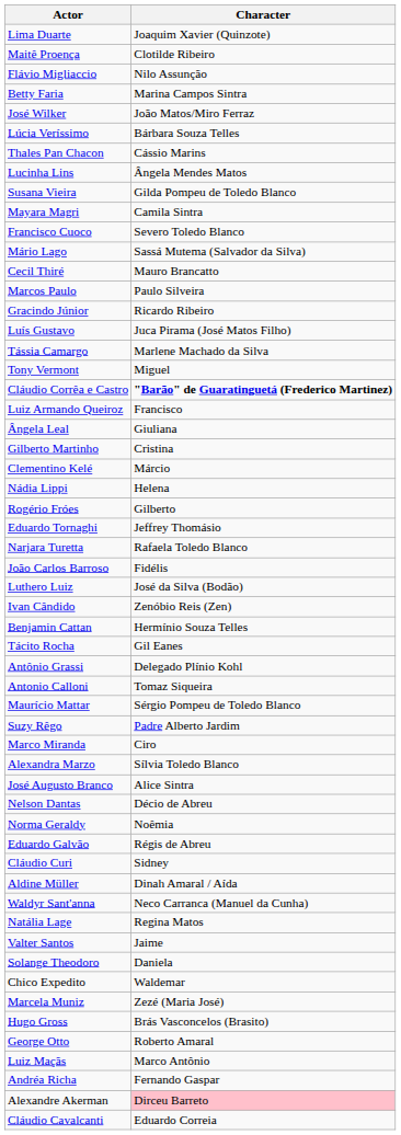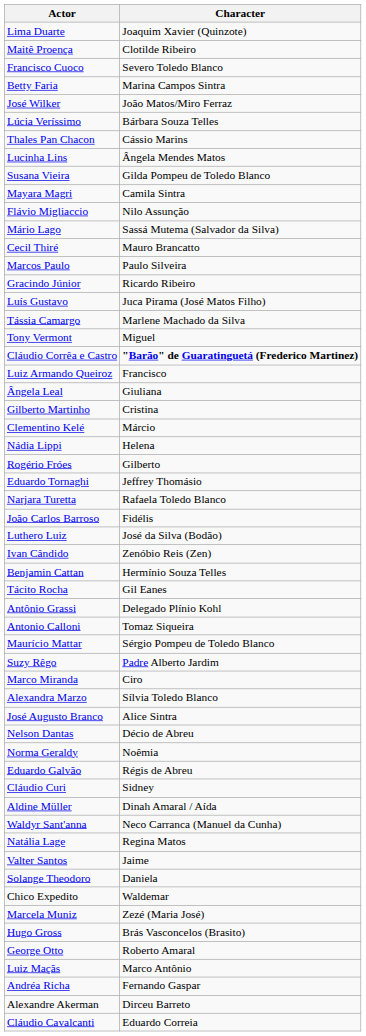 <table class="wikitable sortable">
 <tr>
 <th>Actor</th>
 <th>Character</th>
 </tr>
 <tr>
 <td><a href='#'>Lima Duarte</a></td>
 <td>Joaquim Xavier (Quinzote)</td>
 </tr>
 <tr>
 <td><a href='#'>Maitê Proença</a></td>
 <td>Clotilde Ribeiro</td>
 </tr>
 <tr>
-<td><a href='#'>Flávio Migliaccio</a></td>
-<td>Nilo Assunção</td>
+<td><a href='#'>Francisco Cuoco</a></td>
+<td>Severo Toledo Blanco</td>
 </tr>
 <tr>
 <td><a href='#'>Betty Faria</a></td>
 <td>Marina Campos Sintra</td>
 </tr>
 <tr>
 <td><a href='#'>José Wilker</a></td>
 <td>João Matos/Miro Ferraz</td>
 </tr>
 <tr>
 <td><a href='#'>Lúcia Veríssimo</a></td>
 <td>Bárbara Souza Telles</td>
 </tr>
 <tr>
 <td><a href='#'>Thales Pan Chacon</a></td>
 <td>Cássio Marins</td>
 </tr>
 <tr>
 <td><a href='#'>Lucinha Lins</a></td>
 <td>Ângela Mendes Matos</td>
 </tr>
 <tr>
 <td><a href='#'>Susana Vieira</a></td>
 <td>Gilda Pompeu de Toledo Blanco</td>
 </tr>
 <tr>
 <td><a href='#'>Mayara Magri</a></td>
 <td>Camila Sintra</td>
 </tr>
 <tr>
-<td><a href='#'>Francisco Cuoco</a></td>
-<td>Severo Toledo Blanco</td>
+<td><a href='#'>Flávio Migliaccio</a></td>
+<td>Nilo Assunção</td>
 </tr>
 <tr>
 <td><a href='#'>Mário Lago</a></td>
 <td>Sassá Mutema (Salvador da Silva)</td>
 </tr>
 <tr>
 <td><a href='#'>Cecil Thiré</a></td>
 <td>Mauro Brancatto</td>
 </tr>
 <tr>
 <td><a href='#'>Marcos Paulo</a></td>
 <td>Paulo Silveira</td>
 </tr>
 <tr>
 <td><a href='#'>Gracindo Júnior</a></td>
 <td>Ricardo Ribeiro</td>
 </tr>
 <tr>
 <td><a href='#'>Luís Gustavo</a></td>
 <td>Juca Pirama (José Matos Filho)</td>
 </tr>
 <tr>
 <td><a href='#'>Tássia Camargo</a></td>
 <td>Marlene Machado da Silva</td>
 </tr>
 <tr>
 <td><a href='#'>Tony Vermont</a></td>
 <td>Miguel</td>
 </tr>
 <tr>
 <td><a href='#'>Cláudio Corrêa e Castro</a></td>
 <td><strong>"<a href='#'>Barão</a>" de <a href='#'>Guaratinguetá</a> (Frederico Martinez)</strong></td>
 </tr>
 <tr>
 <td><a href='#'>Luiz Armando Queiroz</a></td>
 <td>Francisco</td>
 </tr>
 <tr>
 <td><a href='#'>Ângela Leal</a></td>
 <td>Giuliana</td>
 </tr>
 <tr>
 <td><a href='#'>Gilberto Martinho</a></td>
 <td>Cristina</td>
 </tr>
 <tr>
 <td><a href='#'>Clementino Kelé</a></td>
 <td>Márcio</td>
 </tr>
 <tr>
 <td><a href='#'>Nádia Lippi</a></td>
 <td>Helena</td>
 </tr>
 <tr>
 <td><a href='#'>Rogério Fróes</a></td>
 <td>Gilberto</td>
 </tr>
 <tr>
 <td><a href='#'>Eduardo Tornaghi</a></td>
 <td>Jeffrey Thomásio</td>
 </tr>
 <tr>
 <td><a href='#'>Narjara Turetta</a></td>
 <td>Rafaela Toledo Blanco</td>
 </tr>
 <tr>
 <td><a href='#'>João Carlos Barroso</a></td>
 <td>Fidélis</td>
 </tr>
 <tr>
 <td><a href='#'>Luthero Luiz</a></td>
 <td>José da Silva (Bodão)</td>
 </tr>
 <tr>
 <td><a href='#'>Ivan Cândido</a></td>
 <td>Zenóbio Reis (Zen)</td>
 </tr>
 <tr>
 <td><a href='#'>Benjamin Cattan</a></td>
 <td>Hermínio Souza Telles</td>
 </tr>
 <tr>
 <td><a href='#'>Tácito Rocha</a></td>
 <td>Gil Eanes</td>
 </tr>
 <tr>
 <td><a href='#'>Antônio Grassi</a></td>
 <td>Delegado Plínio Kohl</td>
 </tr>
 <tr>
 <td><a href='#'>Antonio Calloni</a></td>
 <td>Tomaz Siqueira</td>
 </tr>
 <tr>
 <td><a href='#'>Maurício Mattar</a></td>
 <td>Sérgio Pompeu de Toledo Blanco</td>
 </tr>
 <tr>
 <td><a href='#'>Suzy Rêgo</a></td>
 <td><a href='#'>Padre</a> Alberto Jardim</td>
 </tr>
 <tr>
 <td><a href='#'>Marco Miranda</a></td>
 <td>Ciro</td>
 </tr>
 <tr>
 <td><a href='#'>Alexandra Marzo</a></td>
 <td>Sílvia Toledo Blanco</td>
 </tr>
 <tr>
 <td><a href='#'>José Augusto Branco</a></td>
 <td>Alice Sintra</td>
 </tr>
 <tr>
 <td><a href='#'>Nelson Dantas</a></td>
 <td>Décio de Abreu</td>
 </tr>
 <tr>
 <td><a href='#'>Norma Geraldy</a></td>
 <td>Noêmia</td>
 </tr>
 <tr>
 <td><a href='#'>Eduardo Galvão</a></td>
 <td>Régis de Abreu</td>
 </tr>
 <tr>
 <td><a href='#'>Cláudio Curi</a></td>
 <td>Sidney</td>
 </tr>
 <tr>
 <td><a href='#'>Aldine Müller</a></td>
 <td>Dinah Amaral / Aída</td>
 </tr>
 <tr>
 <td><a href='#'>Waldyr Sant'anna</a></td>
 <td>Neco Carranca (Manuel da Cunha)</td>
 </tr>
 <tr>
 <td><a href='#'>Natália Lage</a></td>
 <td>Regina Matos</td>
 </tr>
 <tr>
 <td><a href='#'>Valter Santos</a></td>
 <td>Jaime</td>
 </tr>
 <tr>
 <td><a href='#'>Solange Theodoro</a></td>
 <td>Daniela</td>
 </tr>
 <tr>
 <td>Chico Expedito</td>
 <td>Waldemar</td>
 </tr>
 <tr>
 <td><a href='#'>Marcela Muniz</a></td>
 <td>Zezé (Maria José)</td>
 </tr>
 <tr>
 <td><a href='#'>Hugo Gross</a></td>
 <td>Brás Vasconcelos (Brasito)</td>
 </tr>
 <tr>
 <td><a href='#'>George Otto</a></td>
 <td>Roberto Amaral</td>
 </tr>
 <tr>
 <td><a href='#'>Luiz Maçãs</a></td>
 <td>Marco Antônio</td>
 </tr>
 <tr>
 <td><a href='#'>Andréa Richa</a></td>
 <td>Fernando Gaspar</td>
 </tr>
 <tr>
 <td>Alexandre Akerman</td>
-<td style="background: pink;">Dirceu Barreto</td>
+<td>Dirceu Barreto</td>
 </tr>
 <tr>
 <td><a href='#'>Cláudio Cavalcanti</a></td>
 <td>Eduardo Correia</td>
 </tr>
 </table>
